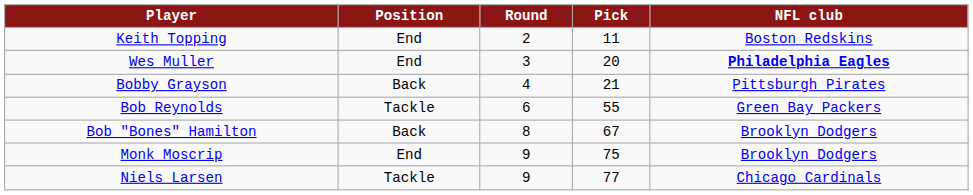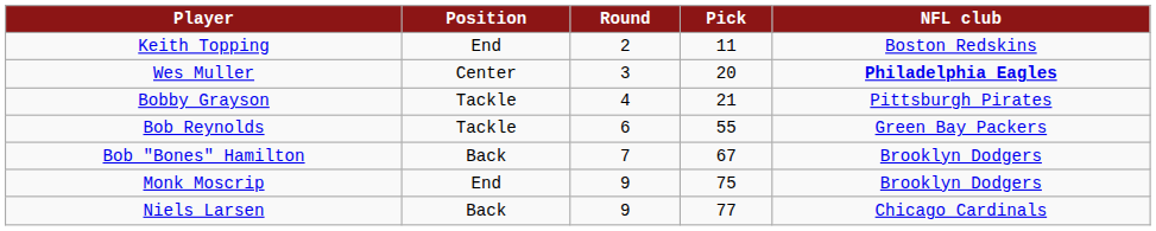 <table class="wikitable" width="70%">
 <tr align="center"  style="background: #8C1515;color:#FFFFFF;">
 <td><strong>Player</strong></td>
 <td><strong>Position</strong></td>
 <td><strong>Round</strong></td>
 <td><strong>Pick</strong></td>
 <td><strong>NFL club</strong></td>
 </tr>
 <tr align="center" bgcolor="">
 <td><a href='#'>Keith Topping</a></td>
 <td>End</td>
 <td>2</td>
 <td>11</td>
 <td><a href='#'>Boston Redskins</a></td>
 </tr>
 <tr align="center" bgcolor="">
 <td><a href='#'>Wes Muller</a></td>
-<td>End</td>
+<td>Center</td>
 <td>3</td>
 <td>20</td>
 <td><strong><a href='#'>Philadelphia Eagles</a></strong></td>
 </tr>
 <tr align="center" bgcolor="">
 <td><a href='#'>Bobby Grayson</a></td>
-<td>Back</td>
+<td>Tackle</td>
 <td>4</td>
 <td>21</td>
 <td><a href='#'>Pittsburgh Pirates</a></td>
 </tr>
 <tr align="center" bgcolor="">
 <td><a href='#'>Bob Reynolds</a></td>
 <td>Tackle</td>
 <td>6</td>
 <td>55</td>
 <td><a href='#'>Green Bay Packers</a></td>
 </tr>
 <tr align="center" bgcolor="">
 <td><a href='#'>Bob "Bones" Hamilton</a></td>
 <td>Back</td>
-<td>8</td>
+<td>7</td>
 <td>67</td>
 <td><a href='#'>Brooklyn Dodgers</a></td>
 </tr>
 <tr align="center" bgcolor="">
 <td><a href='#'>Monk Moscrip</a></td>
 <td>End</td>
 <td>9</td>
 <td>75</td>
 <td><a href='#'>Brooklyn Dodgers</a></td>
 </tr>
 <tr align="center" bgcolor="">
 <td><a href='#'>Niels Larsen</a></td>
-<td>Tackle</td>
+<td>Back</td>
 <td>9</td>
 <td>77</td>
 <td><a href='#'>Chicago Cardinals</a></td>
 </tr>
 </table>
